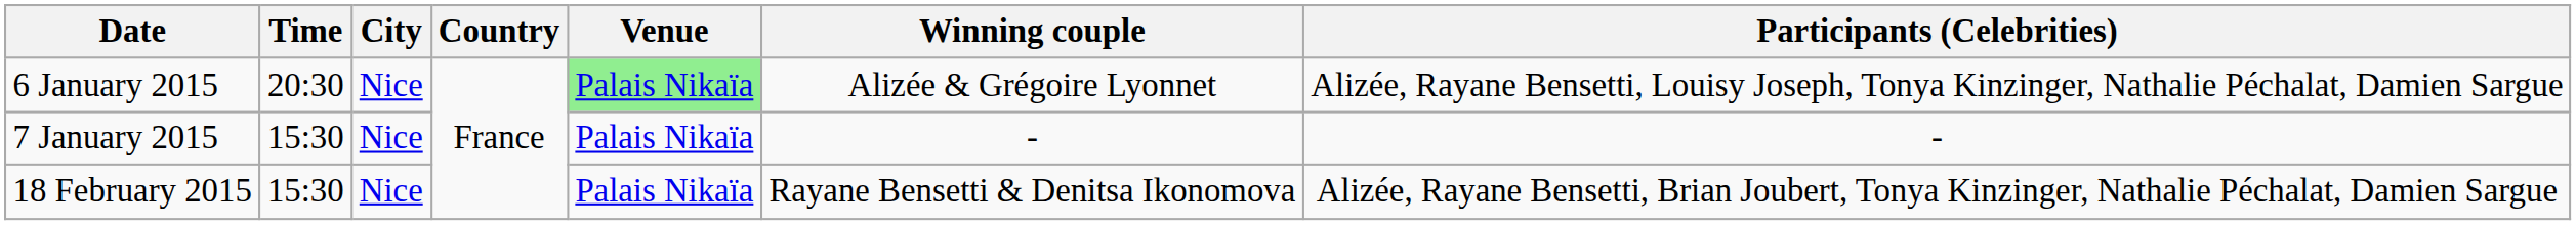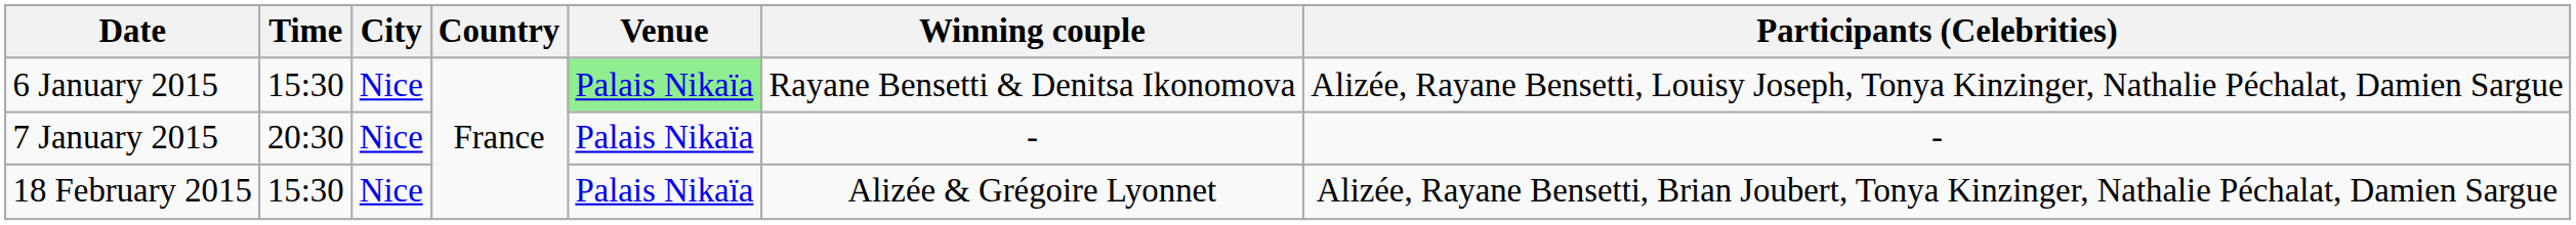 <table class="wikitable">
 <tr>
 <th>Date</th>
 <th>Time</th>
 <th>City</th>
 <th>Country</th>
 <th>Venue</th>
 <th>Winning couple</th>
 <th>Participants (Celebrities)</th>
 </tr>
 <tr>
 <td>6 January 2015</td>
-<td>20:30</td>
+<td>15:30</td>
 <td style="text-align:center;"><a href='#'>Nice</a></td>
 <td rowspan="3" style="text-align:center;">France</td>
 <td style="background: lightgreen; text-align:center;"><a href='#'>Palais Nikaïa</a></td>
-<td style="text-align:center;">Alizée & Grégoire Lyonnet</td>
+<td style="text-align:center;">Rayane Bensetti & Denitsa Ikonomova</td>
 <td style="text-align:center;">Alizée, Rayane Bensetti, Louisy Joseph, Tonya Kinzinger, Nathalie Péchalat, Damien Sargue</td>
 </tr>
 <tr>
 <td>7 January 2015 </td>
-<td>15:30</td>
+<td>20:30</td>
 <td style="text-align:center;"><a href='#'>Nice</a></td>
 <td style="text-align:center;"><a href='#'>Palais Nikaïa</a></td>
 <td style="text-align:center;">-</td>
 <td style="text-align:center;">-</td>
 </tr>
 <tr>
 <td>18 February 2015 </td>
 <td>15:30</td>
 <td style="text-align:center;"><a href='#'>Nice</a></td>
 <td style="text-align:center;"><a href='#'>Palais Nikaïa</a></td>
-<td style="text-align:center;">Rayane Bensetti & Denitsa Ikonomova</td>
+<td style="text-align:center;">Alizée & Grégoire Lyonnet</td>
 <td style="text-align:center;">Alizée, Rayane Bensetti, Brian Joubert, Tonya Kinzinger, Nathalie Péchalat, Damien Sargue</td>
 </tr>
 </table>
